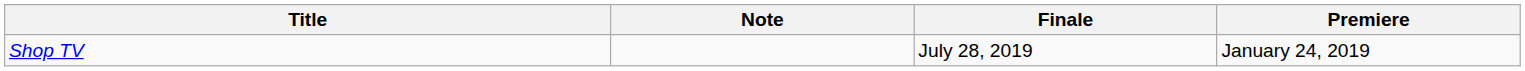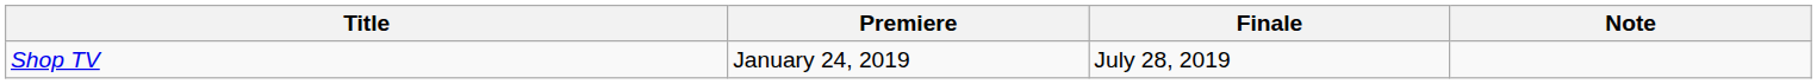 <table class="wikitable sortable" width="100%">
 <tr>
 <th style="width:40%;">Title</th>
+<th style="width:20%;">Premiere</th>
+<th style="width:20%;">Finale</th>
 <th style="width:20%;">Note</th>
-<th style="width:20%;">Finale</th>
-<th style="width:20%;">Premiere</th>
 </tr>
 <tr>
 <td><em><a href='#'>Shop TV</a></em></td>
+<td>January 24, 2019</td>
+<td>July 28, 2019</td>
 <td></td>
-<td>July 28, 2019</td>
-<td>January 24, 2019</td>
 </tr>
 </table>
